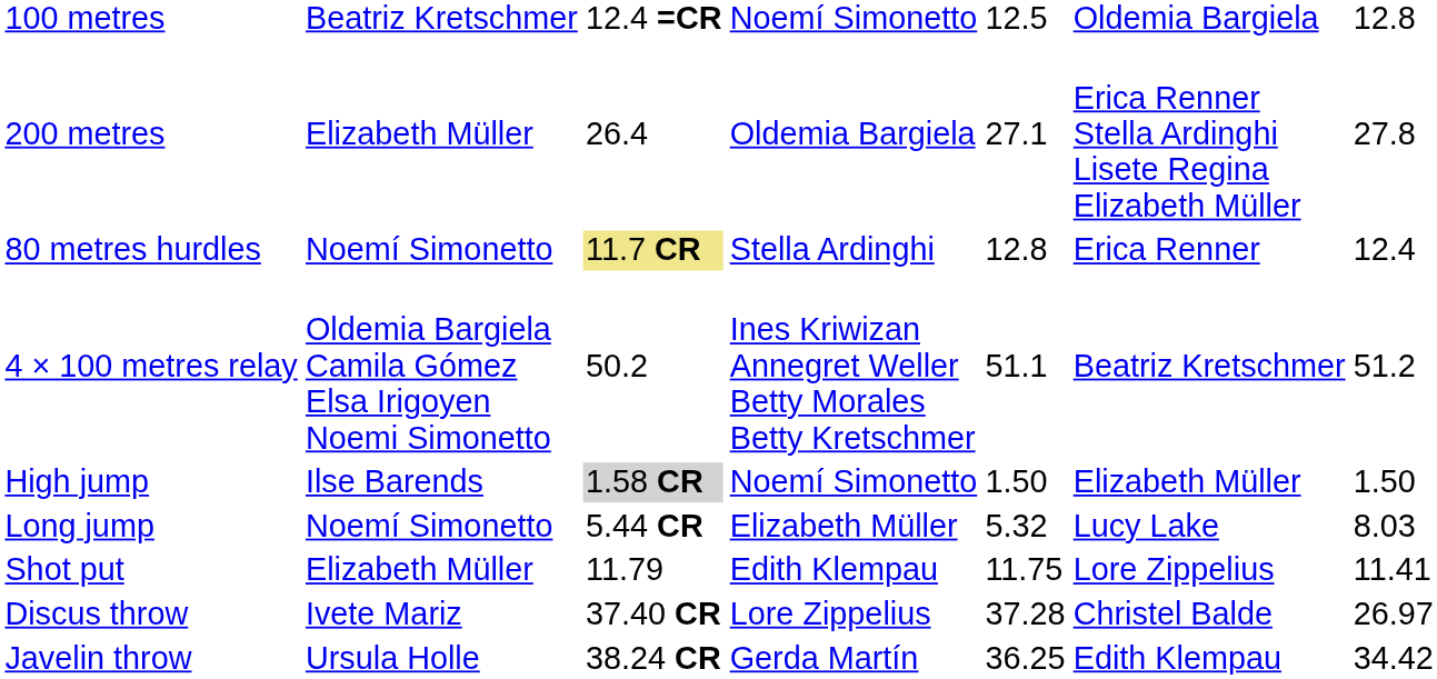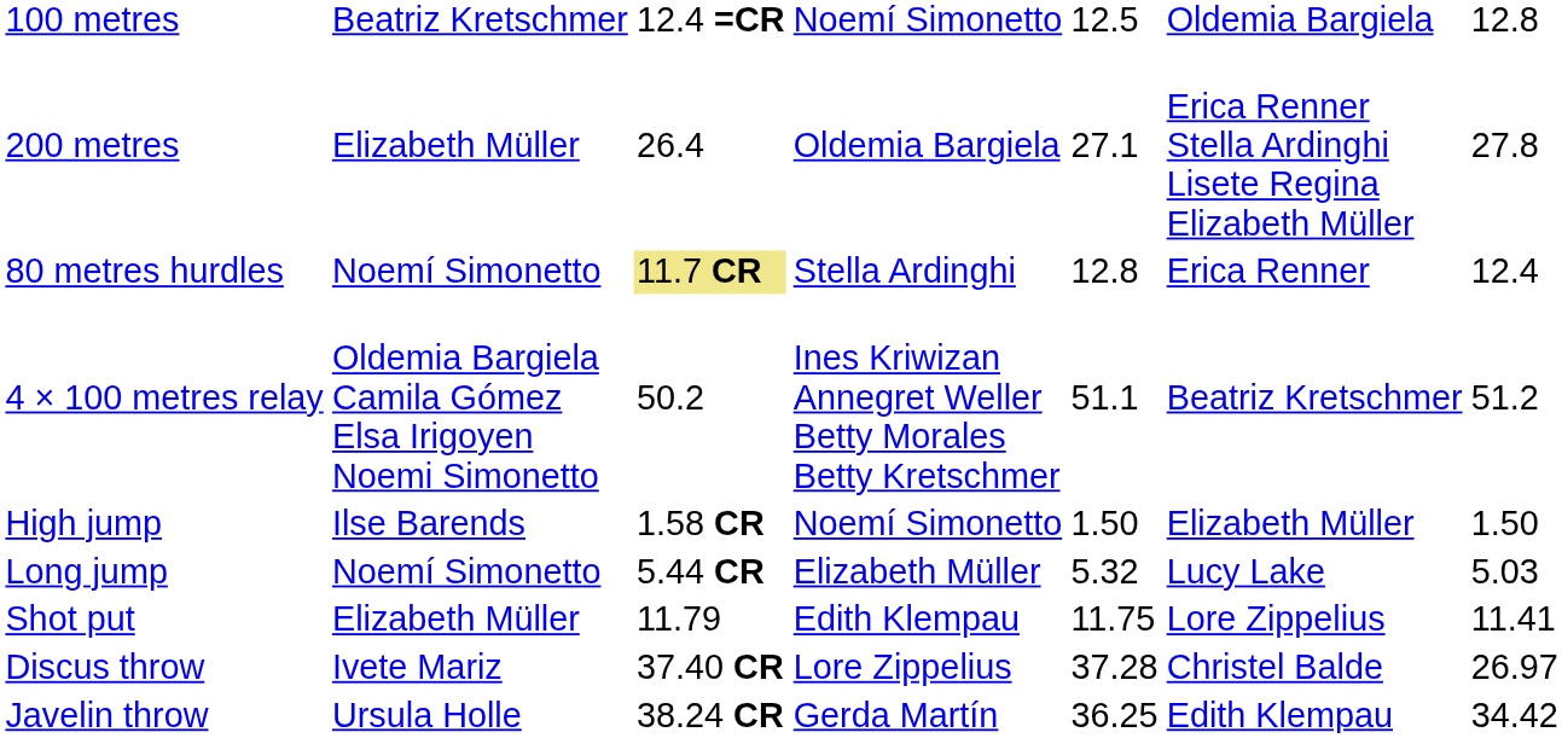 <table>
 <tr>
 <td><a href='#'>100 metres</a></td>
 <td><a href='#'>Beatriz Kretschmer</a><br> </td>
 <td>12.4 <strong>=CR</strong></td>
 <td><a href='#'>Noemí Simonetto</a><br> </td>
 <td>12.5</td>
 <td><a href='#'>Oldemia Bargiela</a><br> </td>
 <td>12.8</td>
 </tr>
 <tr>
 <td><a href='#'>200 metres</a></td>
 <td><a href='#'>Elizabeth Müller</a><br> </td>
 <td>26.4</td>
 <td><a href='#'>Oldemia Bargiela</a><br> </td>
 <td>27.1</td>
 <td><br><a href='#'>Erica Renner</a><br><a href='#'>Stella Ardinghi</a><br><a href='#'>Lisete Regina</a><br><a href='#'>Elizabeth Müller</a></td>
 <td>27.8</td>
 </tr>
 <tr>
 <td><a href='#'>80 metres hurdles</a></td>
 <td><a href='#'>Noemí Simonetto</a><br> </td>
 <td style="background: khaki;">11.7 <strong>CR</strong></td>
 <td><a href='#'>Stella Ardinghi</a><br> </td>
 <td>12.8</td>
 <td><a href='#'>Erica Renner</a><br> </td>
 <td>12.4</td>
 </tr>
 <tr>
 <td><a href='#'>4 × 100 metres relay</a></td>
 <td><br><a href='#'>Oldemia Bargiela</a><br><a href='#'>Camila Gómez</a><br><a href='#'>Elsa Irigoyen</a><br><a href='#'>Noemi Simonetto</a></td>
 <td>50.2</td>
 <td><br><a href='#'>Ines Kriwizan</a><br><a href='#'>Annegret Weller</a><br><a href='#'>Betty Morales</a><br><a href='#'>Betty Kretschmer</a></td>
 <td>51.1</td>
 <td><a href='#'>Beatriz Kretschmer</a><br> </td>
 <td>51.2</td>
 </tr>
 <tr>
 <td><a href='#'>High jump</a></td>
 <td><a href='#'>Ilse Barends</a><br> </td>
-<td style="background: lightgrey;">1.58 <strong>CR</strong></td>
+<td>1.58 <strong>CR</strong></td>
 <td><a href='#'>Noemí Simonetto</a><br> </td>
 <td>1.50</td>
 <td><a href='#'>Elizabeth Müller</a><br> </td>
 <td>1.50</td>
 </tr>
 <tr>
 <td><a href='#'>Long jump</a></td>
 <td><a href='#'>Noemí Simonetto</a><br> </td>
 <td>5.44 <strong>CR</strong></td>
 <td><a href='#'>Elizabeth Müller</a><br> </td>
 <td>5.32</td>
 <td><a href='#'>Lucy Lake</a><br> </td>
-<td>8.03</td>
+<td>5.03</td>
 </tr>
 <tr>
 <td><a href='#'>Shot put</a></td>
 <td><a href='#'>Elizabeth Müller</a><br> </td>
 <td>11.79</td>
 <td><a href='#'>Edith Klempau</a><br> </td>
 <td>11.75</td>
 <td><a href='#'>Lore Zippelius</a><br> </td>
 <td>11.41</td>
 </tr>
 <tr>
 <td><a href='#'>Discus throw</a></td>
 <td><a href='#'>Ivete Mariz</a><br> </td>
 <td>37.40 <strong>CR</strong></td>
 <td><a href='#'>Lore Zippelius</a><br> </td>
 <td>37.28</td>
 <td><a href='#'>Christel Balde</a><br> </td>
 <td>26.97</td>
 </tr>
 <tr>
 <td><a href='#'>Javelin throw</a></td>
 <td><a href='#'>Ursula Holle</a><br> </td>
 <td>38.24 <strong>CR</strong></td>
 <td><a href='#'>Gerda Martín</a><br> </td>
 <td>36.25</td>
 <td><a href='#'>Edith Klempau</a><br> </td>
 <td>34.42</td>
 </tr>
 </table>
